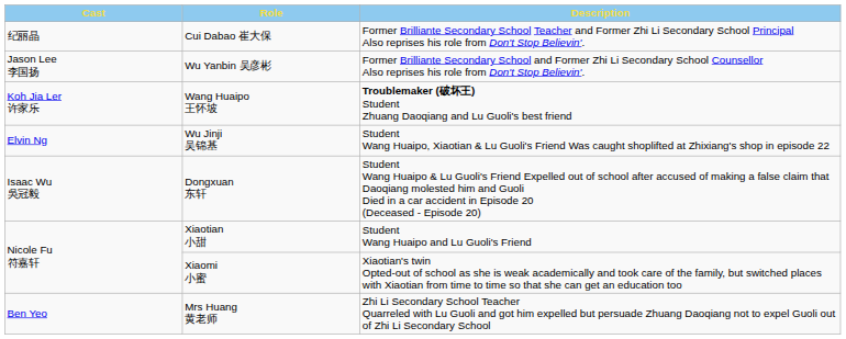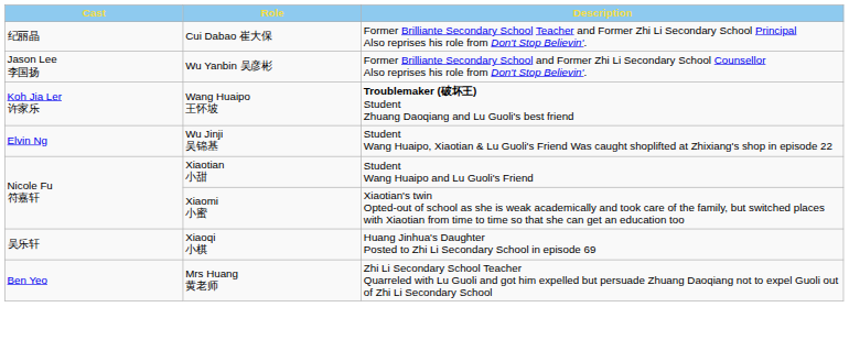 <table class="wikitable">
 <tr>
 <th style="background:#8ecaef; color:#f5de40; width:17%">Cast</th>
 <th style="background:#8ecaef; color:#f5de40; width:17%">Role</th>
 <th style="background:#8ecaef; color:#f5de40; width:46%">Description</th>
 </tr>
 <tr>
 <td>纪丽晶</td>
 <td>Cui Dabao 崔大保</td>
 <td>Former <a href='#'>Brilliante Secondary School</a> <a href='#'>Teacher</a> and Former Zhi Li Secondary School <a href='#'>Principal</a> <br> Also reprises his role from <em><a href='#'>Don't Stop Believin'</a></em>.</td>
 </tr>
 <tr>
 <td>Jason Lee <br> 李国扬</td>
 <td>Wu Yanbin 吴彦彬</td>
 <td>Former <a href='#'>Brilliante Secondary School</a> and Former Zhi Li Secondary School <a href='#'>Counsellor</a> <br> Also reprises his role from <em><a href='#'>Don't Stop Believin'</a></em>.</td>
 </tr>
 <tr>
 <td><a href='#'>Koh Jia Ler</a> <br> 许家乐</td>
 <td>Wang Huaipo <br> 王怀坡</td>
 <td><strong>Troublemaker (破坏王)</strong> <br> Student <br> Zhuang Daoqiang and Lu Guoli's best friend</td>
 </tr>
 <tr>
 <td><a href='#'>Elvin Ng</a></td>
 <td>Wu Jinji <br> 吴锦基</td>
 <td>Student <br> Wang Huaipo, Xiaotian & Lu Guoli's Friend Was caught shoplifted at Zhixiang's shop in episode 22</td>
 </tr>
 <tr>
-<td>Isaac Wu  <br> 吳冠毅</td>
-<td>Dongxuan <br> 东轩</td>
-<td>Student <br> Wang Huaipo & Lu Guoli's Friend Expelled out of school after accused of making a false claim that Daoqiang molested him and Guoli<br> Died in a car accident in Episode 20<br>(Deceased - Episode 20)</td>
-</tr>
-<tr>
 <td rowspan="2">Nicole Fu <br> 符嘉轩</td>
 <td>Xiaotian <br> 小甜</td>
 <td>Student <br> Wang Huaipo and Lu Guoli's Friend</td>
 </tr>
 <tr>
 <td>Xiaomi <br> 小蜜</td>
 <td>Xiaotian's twin <br> Opted-out of school as she is weak academically and took care of the family, but switched places with Xiaotian from time to time so that she can get an education too</td>
 </tr>
 <tr>
+<td>吴乐轩</td>
+<td>Xiaoqi <br> 小棋</td>
+<td>Huang Jinhua's Daughter <br> Posted to Zhi Li Secondary School in episode 69</td>
+</tr>
+<tr>
 <td><a href='#'>Ben Yeo</a></td>
 <td>Mrs Huang <br> 黄老师</td>
 <td>Zhi Li Secondary School Teacher <br> Quarreled with Lu Guoli and got him expelled but persuade Zhuang Daoqiang not to expel Guoli out of Zhi Li Secondary School</td>
 </tr>
 </table>
